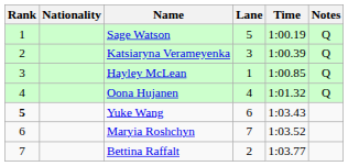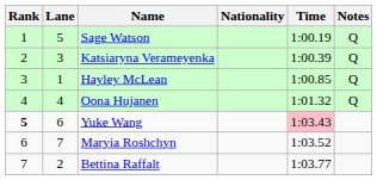 <table class="wikitable sortable" style="text-align:center">
 <tr>
 <th>Rank</th>
+<th>Lane</th>
+<th>Name</th>
 <th>Nationality</th>
-<th>Name</th>
-<th>Lane</th>
 <th>Time</th>
 <th>Notes</th>
 </tr>
 <tr bgcolor=ccffcc>
 <td align=center>1</td>
+<td align=center>5</td>
+<td align=left><a href='#'>Sage Watson</a></td>
 <td align=left></td>
-<td align=left><a href='#'>Sage Watson</a></td>
-<td align=center>5</td>
 <td>1:00.19</td>
 <td>Q</td>
 </tr>
 <tr bgcolor=ccffcc>
 <td align=center>2</td>
+<td align=center>3</td>
+<td align=left><a href='#'>Katsiaryna Verameyenka</a></td>
 <td align=left></td>
-<td align=left><a href='#'>Katsiaryna Verameyenka</a></td>
-<td align=center>3</td>
 <td>1:00.39</td>
 <td>Q</td>
 </tr>
 <tr bgcolor=ccffcc>
 <td align=center>3</td>
+<td align=center>1</td>
+<td align=left><a href='#'>Hayley McLean</a></td>
 <td align=left></td>
-<td align=left><a href='#'>Hayley McLean</a></td>
-<td align=center>1</td>
 <td>1:00.85</td>
 <td>Q</td>
 </tr>
 <tr bgcolor=ccffcc>
 <td align=center>4</td>
+<td align=center>4</td>
+<td align=left><a href='#'>Oona Hujanen</a></td>
 <td align=left></td>
-<td align=left><a href='#'>Oona Hujanen</a></td>
-<td align=center>4</td>
 <td>1:01.32</td>
 <td>Q</td>
 </tr>
 <tr>
 <td align=center><strong>5</strong></td>
+<td align=center>6</td>
+<td align=left><a href='#'>Yuke Wang</a></td>
 <td align=left></td>
-<td align=left><a href='#'>Yuke Wang</a></td>
-<td align=center>6</td>
-<td>1:03.43</td>
+<td style="background: pink;">1:03.43</td>
 <td></td>
 </tr>
 <tr>
 <td align=center>6</td>
+<td align=center>7</td>
+<td align=left><a href='#'>Maryia Roshchyn</a></td>
 <td align=left></td>
-<td align=left><a href='#'>Maryia Roshchyn</a></td>
-<td align=center>7</td>
 <td>1:03.52</td>
 <td></td>
 </tr>
 <tr>
 <td align=center>7</td>
+<td align=center>2</td>
+<td align=left><a href='#'>Bettina Raffalt</a></td>
 <td align=left></td>
-<td align=left><a href='#'>Bettina Raffalt</a></td>
-<td align=center>2</td>
 <td>1:03.77</td>
 <td></td>
 </tr>
 </table>
